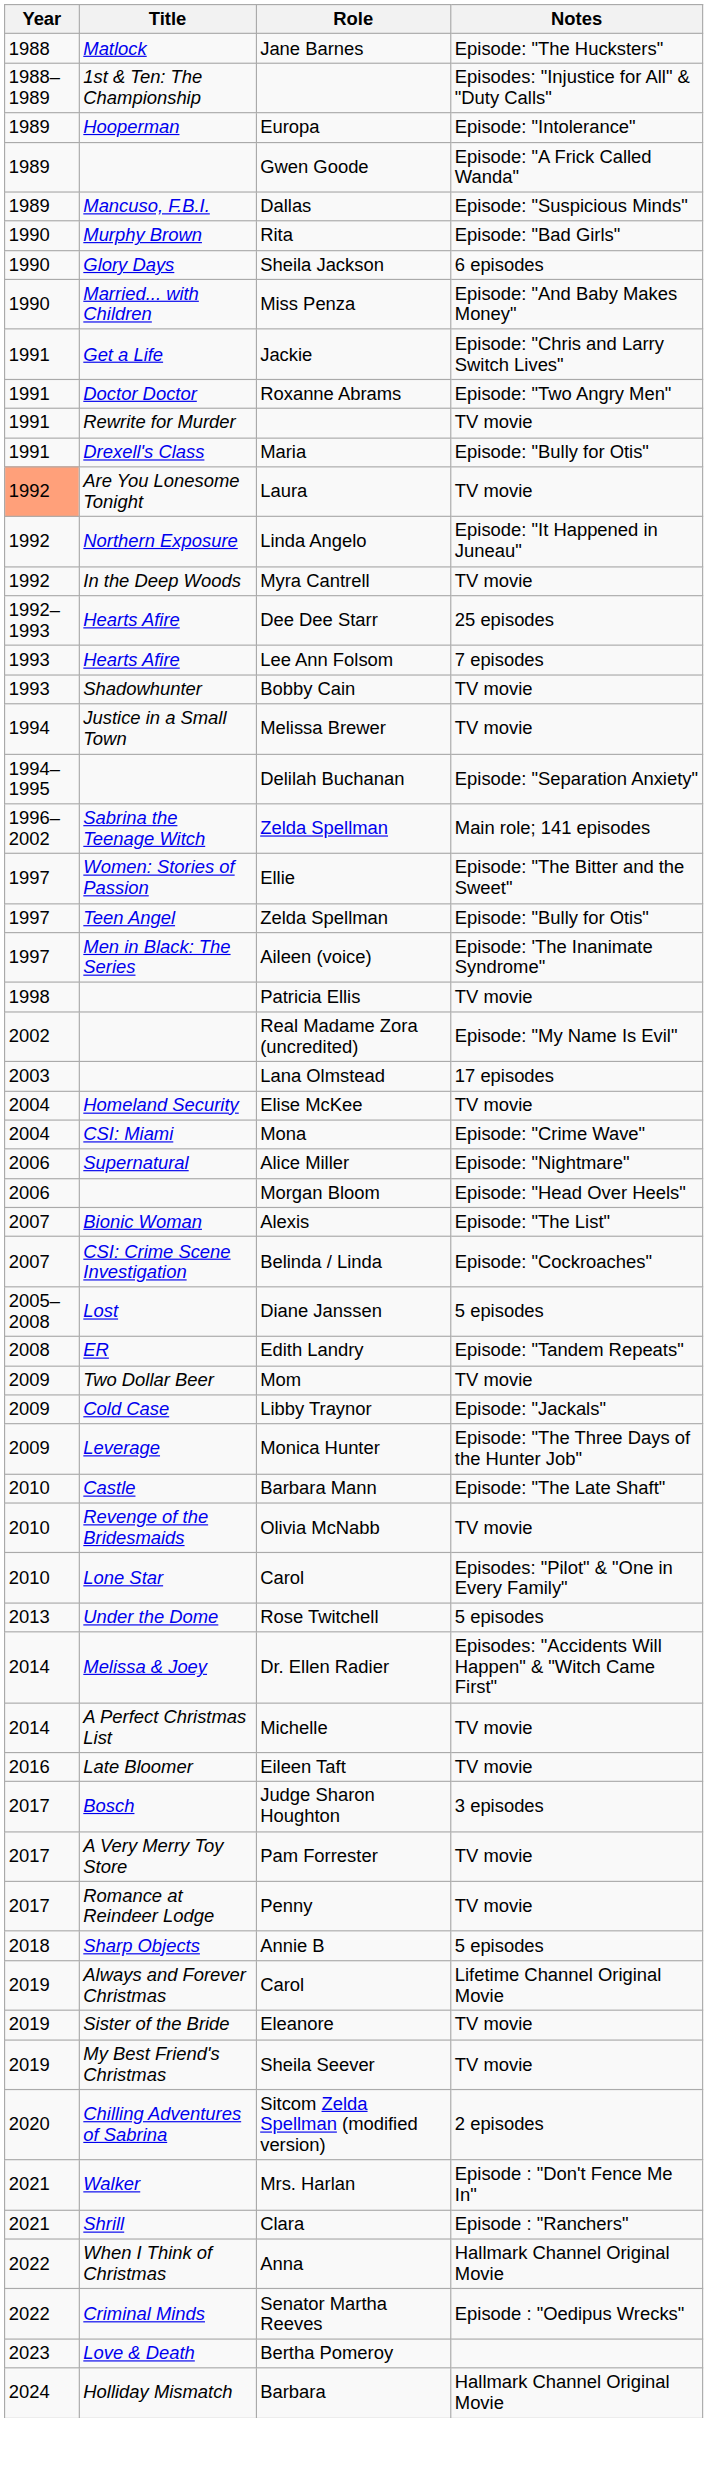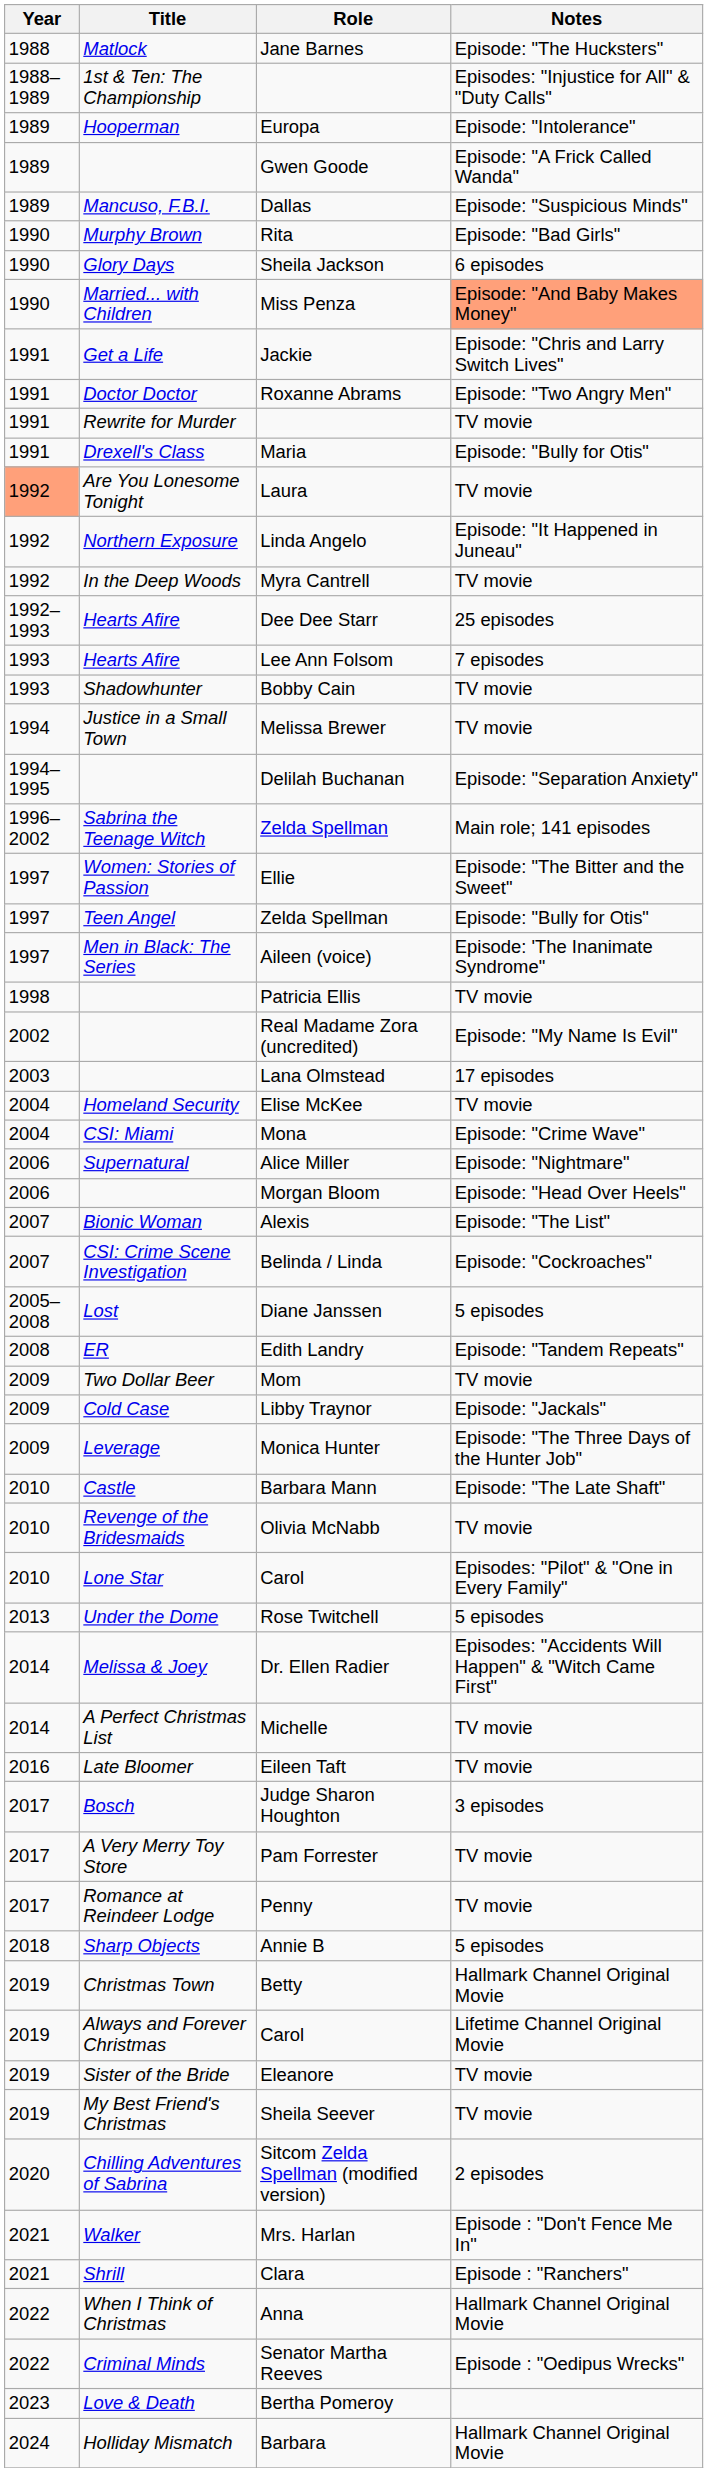 <table class="wikitable sortable">
 <tr>
 <th>Year</th>
 <th>Title</th>
 <th>Role</th>
 <th class="unsortable">Notes</th>
 </tr>
 <tr>
 <td>1988</td>
 <td><em><a href='#'>Matlock</a></em></td>
 <td>Jane Barnes</td>
 <td>Episode: "The Hucksters"</td>
 </tr>
 <tr>
 <td>1988–1989</td>
 <td><em>1st & Ten: The Championship</em></td>
 <td></td>
 <td>Episodes: "Injustice for All" & "Duty Calls"</td>
 </tr>
 <tr>
 <td>1989</td>
 <td><em><a href='#'>Hooperman</a></em></td>
 <td>Europa</td>
 <td>Episode: "Intolerance"</td>
 </tr>
 <tr>
 <td>1989</td>
 <td><em></em></td>
 <td>Gwen Goode</td>
 <td>Episode: "A Frick Called Wanda"</td>
 </tr>
 <tr>
 <td>1989</td>
 <td><em><a href='#'>Mancuso, F.B.I.</a></em></td>
 <td>Dallas</td>
 <td>Episode: "Suspicious Minds"</td>
 </tr>
 <tr>
 <td>1990</td>
 <td><em><a href='#'>Murphy Brown</a></em></td>
 <td>Rita</td>
 <td>Episode: "Bad Girls"</td>
 </tr>
 <tr>
 <td>1990</td>
 <td><em><a href='#'>Glory Days</a></em></td>
 <td>Sheila Jackson</td>
 <td>6 episodes</td>
 </tr>
 <tr>
 <td>1990</td>
 <td><em><a href='#'>Married... with Children</a></em></td>
 <td>Miss Penza</td>
-<td>Episode: "And Baby Makes Money"</td>
+<td style="background: lightsalmon;">Episode: "And Baby Makes Money"</td>
 </tr>
 <tr>
 <td>1991</td>
 <td><em><a href='#'>Get a Life</a></em></td>
 <td>Jackie</td>
 <td>Episode: "Chris and Larry Switch Lives"</td>
 </tr>
 <tr>
 <td>1991</td>
 <td><em><a href='#'>Doctor Doctor</a></em></td>
 <td>Roxanne Abrams</td>
 <td>Episode: "Two Angry Men"</td>
 </tr>
 <tr>
 <td>1991</td>
 <td><em>Rewrite for Murder</em></td>
 <td></td>
 <td>TV movie</td>
 </tr>
 <tr>
 <td>1991</td>
 <td><em><a href='#'>Drexell's Class</a></em></td>
 <td>Maria</td>
 <td>Episode: "Bully for Otis"</td>
 </tr>
 <tr>
 <td style="background: lightsalmon;">1992</td>
 <td><em>Are You Lonesome Tonight</em></td>
 <td>Laura</td>
 <td>TV movie</td>
 </tr>
 <tr>
 <td>1992</td>
 <td><em><a href='#'>Northern Exposure</a></em></td>
 <td>Linda Angelo</td>
 <td>Episode: "It Happened in Juneau"</td>
 </tr>
 <tr>
 <td>1992</td>
 <td><em>In the Deep Woods</em></td>
 <td>Myra Cantrell</td>
 <td>TV movie</td>
 </tr>
 <tr>
 <td>1992–1993</td>
 <td><em><a href='#'>Hearts Afire</a></em></td>
 <td>Dee Dee Starr</td>
 <td>25 episodes</td>
 </tr>
 <tr>
 <td>1993</td>
 <td><em><a href='#'>Hearts Afire</a></em></td>
 <td>Lee Ann Folsom</td>
 <td>7 episodes</td>
 </tr>
 <tr>
 <td>1993</td>
 <td><em>Shadowhunter</em></td>
 <td>Bobby Cain</td>
 <td>TV movie</td>
 </tr>
 <tr>
 <td>1994</td>
 <td><em>Justice in a Small Town</em></td>
 <td>Melissa Brewer</td>
 <td>TV movie</td>
 </tr>
 <tr>
 <td>1994–1995</td>
 <td><em></em></td>
 <td>Delilah Buchanan</td>
 <td>Episode: "Separation Anxiety"</td>
 </tr>
 <tr>
 <td>1996–2002</td>
 <td><em><a href='#'>Sabrina the Teenage Witch</a></em></td>
 <td><a href='#'>Zelda Spellman</a></td>
 <td>Main role; 141 episodes</td>
 </tr>
 <tr>
 <td>1997</td>
 <td><em><a href='#'>Women: Stories of Passion</a></em></td>
 <td>Ellie</td>
 <td>Episode: "The Bitter and the Sweet"</td>
 </tr>
 <tr>
 <td>1997</td>
 <td><em><a href='#'>Teen Angel</a></em></td>
 <td>Zelda Spellman</td>
 <td>Episode: "Bully for Otis"</td>
 </tr>
 <tr>
 <td>1997</td>
 <td><em><a href='#'>Men in Black: The Series</a></em></td>
 <td>Aileen (voice)</td>
 <td>Episode: 'The Inanimate Syndrome"</td>
 </tr>
 <tr>
 <td>1998</td>
 <td><em></em></td>
 <td>Patricia Ellis</td>
 <td>TV movie</td>
 </tr>
 <tr>
 <td>2002</td>
 <td><em></em></td>
 <td>Real Madame Zora (uncredited)</td>
 <td>Episode: "My Name Is Evil"</td>
 </tr>
 <tr>
 <td>2003</td>
 <td><em></em></td>
 <td>Lana Olmstead</td>
 <td>17 episodes</td>
 </tr>
 <tr>
 <td>2004</td>
 <td><em><a href='#'>Homeland Security</a></em></td>
 <td>Elise McKee</td>
 <td>TV movie</td>
 </tr>
 <tr>
 <td>2004</td>
 <td><em><a href='#'>CSI: Miami</a></em></td>
 <td>Mona</td>
 <td>Episode: "Crime Wave"</td>
 </tr>
 <tr>
 <td>2006</td>
 <td><em><a href='#'>Supernatural</a></em></td>
 <td>Alice Miller</td>
 <td>Episode: "Nightmare"</td>
 </tr>
 <tr>
 <td>2006</td>
 <td><em></em></td>
 <td>Morgan Bloom</td>
 <td>Episode: "Head Over Heels"</td>
 </tr>
 <tr>
 <td>2007</td>
 <td><em><a href='#'>Bionic Woman</a></em></td>
 <td>Alexis</td>
 <td>Episode: "The List"</td>
 </tr>
 <tr>
 <td>2007</td>
 <td><em><a href='#'>CSI: Crime Scene Investigation</a></em></td>
 <td>Belinda / Linda</td>
 <td>Episode: "Cockroaches"</td>
 </tr>
 <tr>
 <td>2005–2008</td>
 <td><em><a href='#'>Lost</a></em></td>
 <td>Diane Janssen</td>
 <td>5 episodes</td>
 </tr>
 <tr>
 <td>2008</td>
 <td><em><a href='#'>ER</a></em></td>
 <td>Edith Landry</td>
 <td>Episode: "Tandem Repeats"</td>
 </tr>
 <tr>
 <td>2009</td>
 <td><em>Two Dollar Beer</em></td>
 <td>Mom</td>
 <td>TV movie</td>
 </tr>
 <tr>
 <td>2009</td>
 <td><em><a href='#'>Cold Case</a></em></td>
 <td>Libby Traynor</td>
 <td>Episode: "Jackals"</td>
 </tr>
 <tr>
 <td>2009</td>
 <td><em><a href='#'>Leverage</a></em></td>
 <td>Monica Hunter</td>
 <td>Episode: "The Three Days of the Hunter Job"</td>
 </tr>
 <tr>
 <td>2010</td>
 <td><em><a href='#'>Castle</a></em></td>
 <td>Barbara Mann</td>
 <td>Episode: "The Late Shaft"</td>
 </tr>
 <tr>
 <td>2010</td>
 <td><em><a href='#'>Revenge of the Bridesmaids</a></em></td>
 <td>Olivia McNabb</td>
 <td>TV movie</td>
 </tr>
 <tr>
 <td>2010</td>
 <td><em><a href='#'>Lone Star</a></em></td>
 <td>Carol</td>
 <td>Episodes: "Pilot" & "One in Every Family"</td>
 </tr>
 <tr>
 <td>2013</td>
 <td><em><a href='#'>Under the Dome</a></em></td>
 <td>Rose Twitchell</td>
 <td>5 episodes</td>
 </tr>
 <tr>
 <td>2014</td>
 <td><em><a href='#'>Melissa & Joey</a></em></td>
 <td>Dr. Ellen Radier</td>
 <td>Episodes: "Accidents Will Happen" & "Witch Came First"</td>
 </tr>
 <tr>
 <td>2014</td>
 <td><em>A Perfect Christmas List</em></td>
 <td>Michelle</td>
 <td>TV movie</td>
 </tr>
 <tr>
 <td>2016</td>
 <td><em>Late Bloomer</em></td>
 <td>Eileen Taft</td>
 <td>TV movie</td>
 </tr>
 <tr>
 <td>2017</td>
 <td><em><a href='#'>Bosch</a></em></td>
 <td>Judge Sharon Houghton</td>
 <td>3 episodes</td>
 </tr>
 <tr>
 <td>2017</td>
 <td><em>A Very Merry Toy Store</em></td>
 <td>Pam Forrester</td>
 <td>TV movie</td>
 </tr>
 <tr>
 <td>2017</td>
 <td><em>Romance at Reindeer Lodge</em></td>
 <td>Penny</td>
 <td>TV movie</td>
 </tr>
 <tr>
 <td>2018</td>
 <td><em><a href='#'>Sharp Objects</a></em></td>
 <td>Annie B</td>
 <td>5 episodes</td>
 </tr>
 <tr>
 <td>2019</td>
+<td><em>Christmas Town</em></td>
+<td>Betty</td>
+<td>Hallmark Channel Original Movie</td>
+</tr>
+<tr>
+<td>2019</td>
 <td><em>Always and Forever Christmas</em></td>
 <td>Carol</td>
 <td>Lifetime Channel Original Movie</td>
 </tr>
 <tr>
 <td>2019</td>
 <td><em>Sister of the Bride</em></td>
 <td>Eleanore</td>
 <td>TV movie</td>
 </tr>
 <tr>
 <td>2019</td>
 <td><em>My Best Friend's Christmas</em></td>
 <td>Sheila Seever</td>
 <td>TV movie</td>
 </tr>
 <tr>
 <td>2020</td>
 <td><em><a href='#'>Chilling Adventures of Sabrina</a></em></td>
 <td>Sitcom <a href='#'>Zelda Spellman</a> (modified version)</td>
 <td>2 episodes</td>
 </tr>
 <tr>
 <td>2021</td>
 <td><a href='#'><em>Walker</em></a></td>
 <td>Mrs. Harlan</td>
 <td>Episode : "Don't Fence Me In"</td>
 </tr>
 <tr>
 <td>2021</td>
 <td><a href='#'><em>Shrill</em></a></td>
 <td>Clara</td>
 <td>Episode : "Ranchers"</td>
 </tr>
 <tr>
 <td>2022</td>
 <td><em>When I Think of Christmas</em></td>
 <td>Anna</td>
 <td>Hallmark Channel Original Movie</td>
 </tr>
 <tr>
 <td>2022</td>
 <td><a href='#'><em>Criminal Minds</em></a></td>
 <td>Senator Martha Reeves</td>
 <td>Episode : "Oedipus Wrecks"</td>
 </tr>
 <tr ->
 <td>2023</td>
 <td><a href='#'><em>Love & Death</em></a></td>
 <td>Bertha Pomeroy</td>
 </tr>
 <tr>
 <td>2024</td>
 <td><em>Holliday Mismatch</em></td>
 <td>Barbara</td>
 <td>Hallmark Channel Original Movie</td>
 </tr>
 </table>
